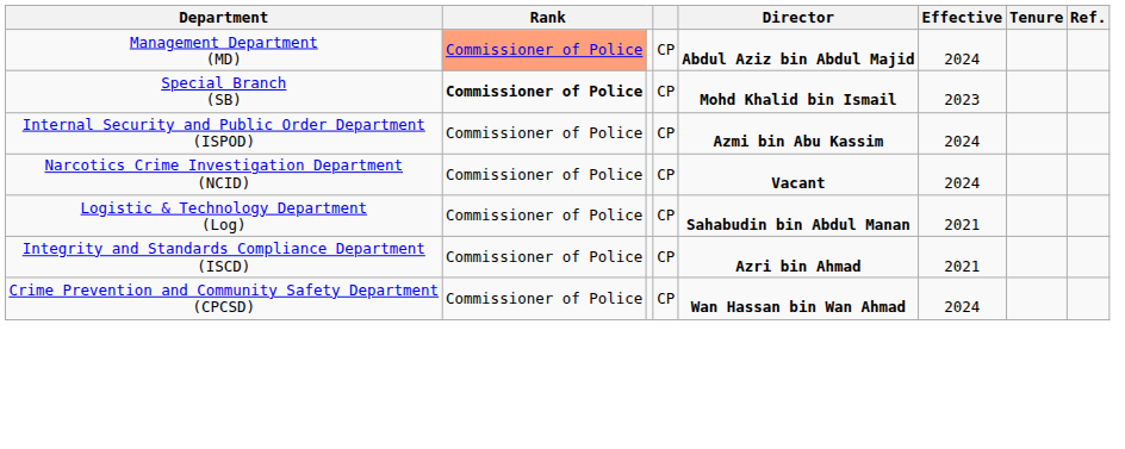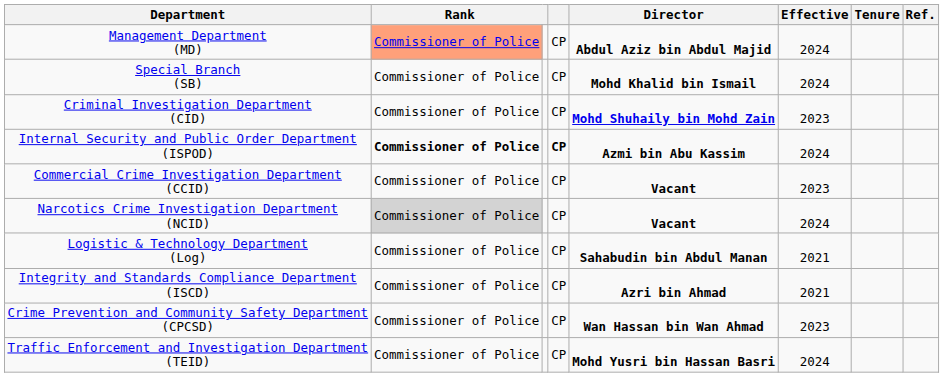 <table class="wikitable">
 <tr>
 <th>Department</th>
 <th colspan="2">Rank</th>
 <th></th>
 <th>Director</th>
 <th>Effective</th>
 <th>Tenure</th>
 <th>Ref.</th>
 </tr>
 <tr>
 <td align=center><a href='#'>Management Department</a> <br> (MD)</td>
 <td align=center style="background: lightsalmon;"><a href='#'>Commissioner of Police</a></td>
 <td></td>
 <td>CP</td>
 <td align=center> <br> <strong>Abdul Aziz bin Abdul Majid</strong> <br> </td>
 <td align=center> <br> 2024</td>
 <td align=center></td>
 <td align=center></td>
 </tr>
 <tr>
 <td align=center><a href='#'>Special Branch</a> <br> (SB)</td>
-<td align=center><strong>Commissioner of Police</strong></td>
+<td align=center>Commissioner of Police</td>
 <td></td>
 <td>CP</td>
 <td align=center> <br> <strong>Mohd Khalid bin Ismail</strong> <br> </td>
-<td align=center> <br> 2023</td>
+<td align=center> <br> 2024</td>
+<td align=center></td>
+<td align=center></td>
+</tr>
+<tr>
+<td align=center><a href='#'>Criminal Investigation Department</a> <br> (CID)</td>
+<td align=center>Commissioner of Police</td>
+<td></td>
+<td>CP</td>
+<td align=center><br><strong><a href='#'>Mohd Shuhaily bin Mohd Zain</a></strong><br></td>
+<td align=center><br>2023</td>
 <td align=center></td>
 <td align=center></td>
 </tr>
 <tr>
 <td align=center><a href='#'>Internal Security and Public Order Department</a><br>(ISPOD)</td>
-<td align=center>Commissioner of Police</td>
+<td align=center><strong>Commissioner of Police</strong></td>
 <td></td>
-<td>CP</td>
+<td><strong>CP</strong></td>
 <td align=center><br><strong>Azmi bin Abu Kassim</strong><br></td>
 <td align=center><br>2024</td>
 <td align=center></td>
 <td align=center></td>
 </tr>
 <tr>
+<td align=center><a href='#'>Commercial Crime Investigation Department</a><br>(CCID)</td>
+<td align=center>Commissioner of Police</td>
+<td></td>
+<td>CP</td>
+<td align=center><br><strong>Vacant</strong><br></td>
+<td align=center><br>2023</td>
+<td align=center></td>
+<td align=center></td>
+</tr>
+<tr>
 <td align=center><a href='#'>Narcotics Crime Investigation Department</a><br>(NCID)</td>
-<td align=center>Commissioner of Police</td>
+<td align=center style="background: lightgrey;">Commissioner of Police</td>
 <td></td>
 <td>CP</td>
 <td align=center><br><strong>Vacant</strong><br></td>
 <td align=center><br>2024</td>
 <td align=center></td>
 <td align=center></td>
 </tr>
 <tr>
 <td align=center><a href='#'>Logistic & Technology Department</a><br>(Log)</td>
 <td align=center>Commissioner of Police</td>
 <td></td>
 <td>CP</td>
 <td align=center><br><strong>Sahabudin bin Abdul Manan</strong><br></td>
 <td align=center><br>2021</td>
 <td align=center></td>
 <td align=center></td>
 </tr>
 <tr>
 <td align=center><a href='#'>Integrity and Standards Compliance Department</a><br>(ISCD)</td>
 <td align=center>Commissioner of Police</td>
 <td></td>
 <td>CP</td>
 <td align=center><br><strong>Azri bin Ahmad</strong><br></td>
 <td align=center><br>2021</td>
 <td align=center></td>
 <td align=center></td>
 </tr>
 <tr>
 <td align=center><a href='#'>Crime Prevention and Community Safety Department</a><br>(CPCSD)</td>
 <td align=center>Commissioner of Police</td>
 <td></td>
 <td>CP</td>
 <td align=center><br><strong>Wan Hassan bin Wan Ahmad</strong><br></td>
+<td align=center><br>2023</td>
+<td align=center></td>
+<td align=center></td>
+</tr>
+<tr>
+<td align=center><a href='#'>Traffic Enforcement and Investigation Department</a><br>(TEID)</td>
+<td align=center>Commissioner of Police</td>
+<td></td>
+<td>CP</td>
+<td align=center><br> <strong>Mohd Yusri bin Hassan Basri</strong><br></td>
 <td align=center><br>2024</td>
 <td align=center></td>
 <td align=center></td>
 </tr>
 </table>
